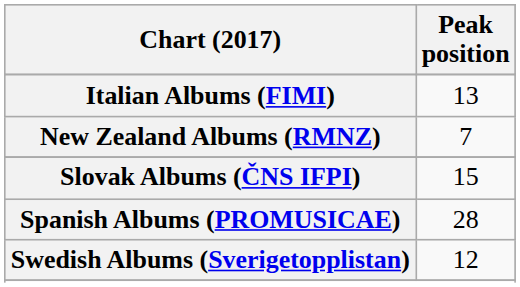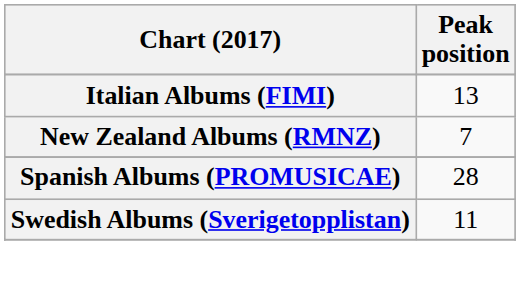 <table class="wikitable sortable plainrowheaders" style="text-align:center">
 <tr>
 <th scope="col">Chart (2017)</th>
 <th scope="col">Peak<br> position</th>
 </tr>
 <tr>
 </tr>
 <tr>
 </tr>
 <tr>
 </tr>
 <tr>
 </tr>
 <tr>
 </tr>
 <tr>
 </tr>
 <tr>
 </tr>
 <tr>
 </tr>
 <tr>
 </tr>
 <tr>
 </tr>
 <tr>
 </tr>
 <tr>
 </tr>
 <tr>
 <th scope="row">Italian Albums (<a href='#'>FIMI</a>)</th>
 <td>13</td>
 </tr>
 <tr>
 <th scope="row">New Zealand Albums (<a href='#'>RMNZ</a>)</th>
 <td>7</td>
 </tr>
 <tr>
 </tr>
 <tr>
 </tr>
 <tr>
 </tr>
 <tr>
-<th scope="row">Slovak Albums (<a href='#'>ČNS IFPI</a>)</th>
-<td>15</td>
-</tr>
-<tr>
 <th scope="row">Spanish Albums (<a href='#'>PROMUSICAE</a>)</th>
 <td>28</td>
 </tr>
 <tr>
 <th scope="row">Swedish Albums (<a href='#'>Sverigetopplistan</a>)</th>
-<td>12</td>
+<td>11</td>
 </tr>
 <tr>
 </tr>
 <tr>
 </tr>
 <tr>
 </tr>
 <tr>
 </tr>
 </table>
